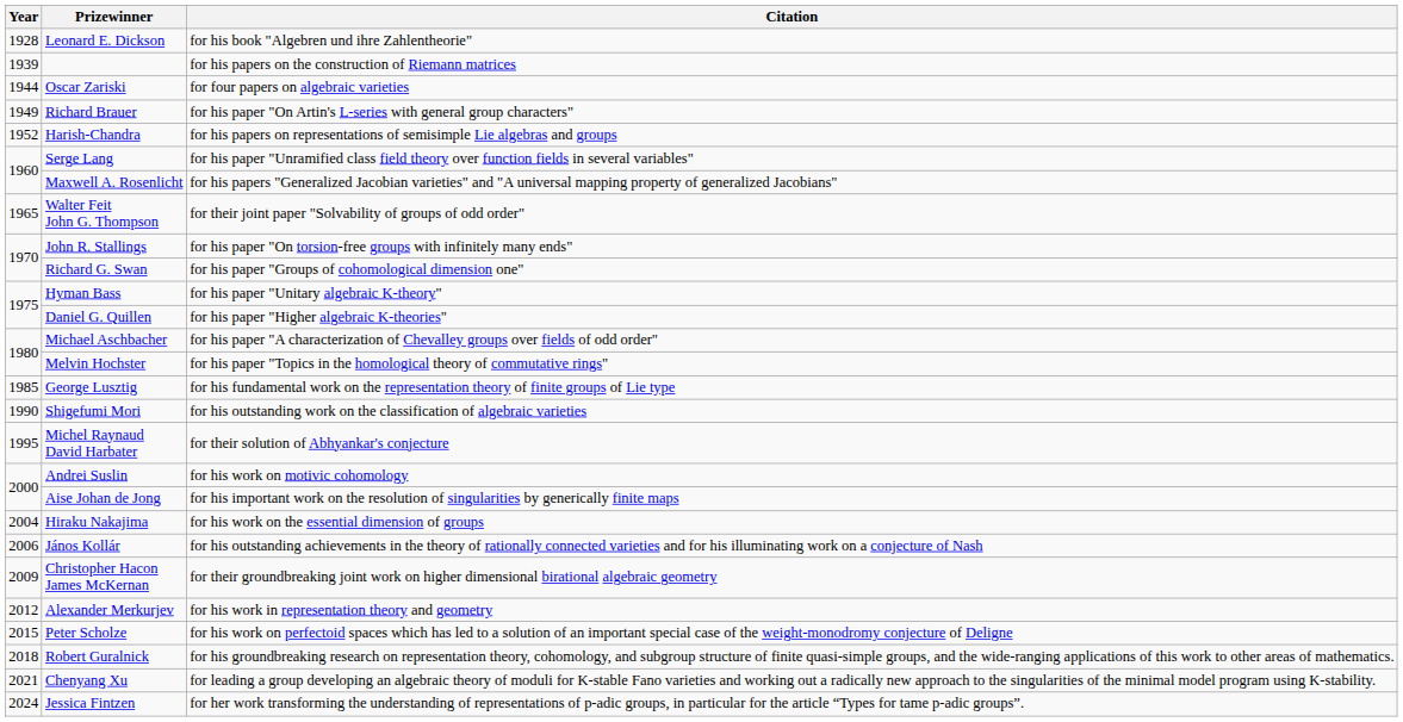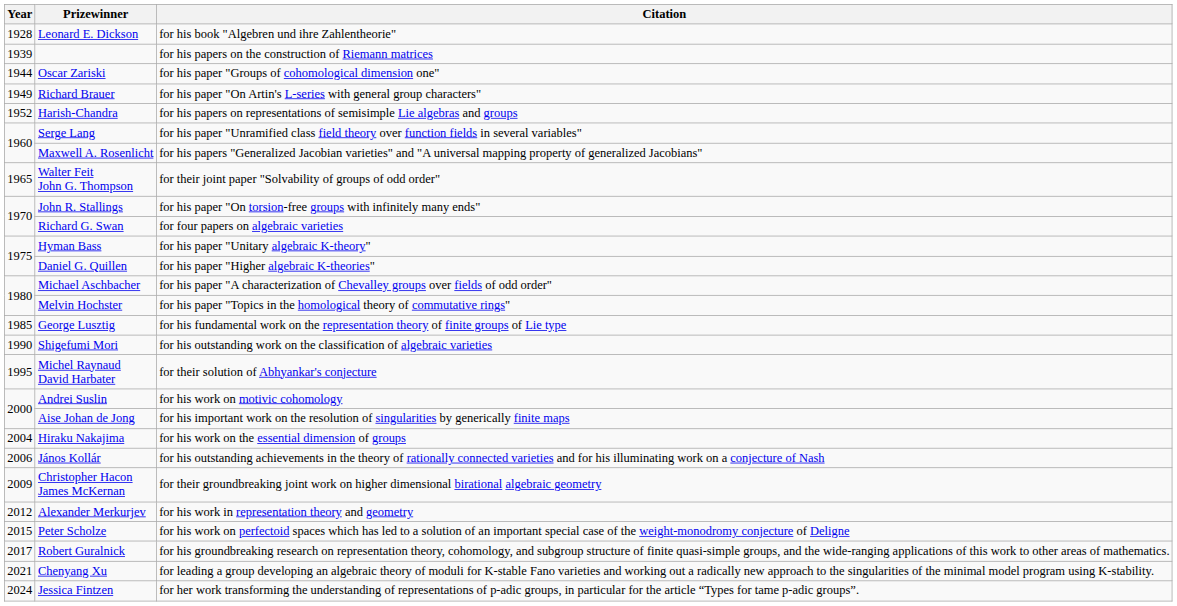 <table class="wikitable">
 <tr>
 <th>Year</th>
 <th>Prizewinner</th>
 <th>Citation</th>
 </tr>
 <tr>
 <td>1928</td>
 <td><a href='#'>Leonard E. Dickson</a></td>
 <td>for his book "Algebren und ihre Zahlentheorie"</td>
 </tr>
 <tr>
 <td>1939</td>
 <td></td>
 <td>for his papers on the construction of <a href='#'>Riemann matrices</a></td>
 </tr>
 <tr>
 <td>1944</td>
 <td><a href='#'>Oscar Zariski</a></td>
-<td>for four papers on <a href='#'>algebraic varieties</a></td>
+<td>for his paper "Groups of <a href='#'>cohomological dimension</a> one"</td>
 </tr>
 <tr>
 <td>1949</td>
 <td><a href='#'>Richard Brauer</a></td>
 <td>for his paper "On Artin's <a href='#'>L-series</a> with general group characters"</td>
 </tr>
 <tr>
 <td>1952</td>
 <td><a href='#'>Harish-Chandra</a></td>
 <td>for his papers on representations of semisimple <a href='#'>Lie algebras</a> and <a href='#'>groups</a></td>
 </tr>
 <tr>
 <td rowspan=2>1960</td>
 <td><a href='#'>Serge Lang</a></td>
 <td>for his paper "Unramified class <a href='#'>field theory</a> over <a href='#'>function fields</a> in several variables"</td>
 </tr>
 <tr>
 <td><a href='#'>Maxwell A. Rosenlicht </a></td>
 <td>for his papers "Generalized Jacobian varieties" and "A universal mapping property of generalized Jacobians"</td>
 </tr>
 <tr>
 <td>1965</td>
 <td><a href='#'>Walter Feit</a><br><a href='#'>John G. Thompson</a></td>
 <td>for their joint paper "Solvability of groups of odd order"</td>
 </tr>
 <tr>
 <td rowspan=2>1970</td>
 <td><a href='#'>John R. Stallings</a></td>
 <td>for his paper "On <a href='#'>torsion</a>-free <a href='#'>groups</a> with infinitely many ends"</td>
 </tr>
 <tr>
 <td><a href='#'>Richard G. Swan</a></td>
-<td>for his paper "Groups of <a href='#'>cohomological dimension</a> one"</td>
+<td>for four papers on <a href='#'>algebraic varieties</a></td>
 </tr>
 <tr>
 <td rowspan=2>1975</td>
 <td><a href='#'>Hyman Bass</a></td>
 <td>for his paper "Unitary <a href='#'>algebraic K-theory</a>"</td>
 </tr>
 <tr>
 <td><a href='#'>Daniel G. Quillen</a></td>
 <td>for his paper "Higher <a href='#'>algebraic K-theories</a>"</td>
 </tr>
 <tr>
 <td rowspan=2>1980</td>
 <td><a href='#'>Michael Aschbacher</a></td>
 <td>for his paper "A characterization of <a href='#'>Chevalley groups</a> over <a href='#'>fields</a> of odd order"</td>
 </tr>
 <tr>
 <td><a href='#'>Melvin Hochster</a></td>
 <td>for his paper "Topics in the <a href='#'>homological</a> theory of <a href='#'>commutative rings</a>"</td>
 </tr>
 <tr>
 <td>1985</td>
 <td><a href='#'>George Lusztig</a></td>
 <td>for his fundamental work on the <a href='#'>representation theory</a> of <a href='#'>finite groups</a> of <a href='#'>Lie type</a></td>
 </tr>
 <tr>
 <td>1990</td>
 <td><a href='#'>Shigefumi Mori</a></td>
 <td>for his outstanding work on the classification of <a href='#'>algebraic varieties</a></td>
 </tr>
 <tr>
 <td>1995</td>
 <td><a href='#'>Michel Raynaud</a><br><a href='#'>David Harbater</a></td>
 <td>for their solution of <a href='#'>Abhyankar's conjecture</a></td>
 </tr>
 <tr>
 <td rowspan=2>2000</td>
 <td><a href='#'>Andrei Suslin</a></td>
 <td>for his work on <a href='#'>motivic cohomology</a></td>
 </tr>
 <tr>
 <td><a href='#'>Aise Johan de Jong</a></td>
 <td>for his important work on the resolution of <a href='#'>singularities</a> by generically <a href='#'>finite maps</a></td>
 </tr>
 <tr>
 <td>2004</td>
 <td><a href='#'>Hiraku Nakajima</a></td>
 <td>for his work on the <a href='#'>essential dimension</a> of <a href='#'>groups</a></td>
 </tr>
 <tr>
 <td>2006</td>
 <td><a href='#'>János Kollár</a></td>
 <td>for his outstanding achievements in the theory of <a href='#'>rationally connected varieties</a> and for his illuminating work on a <a href='#'>conjecture of Nash</a></td>
 </tr>
 <tr>
 <td>2009</td>
 <td><a href='#'>Christopher Hacon</a><br><a href='#'>James McKernan</a></td>
 <td>for their groundbreaking joint work on higher dimensional <a href='#'>birational</a> <a href='#'>algebraic geometry</a></td>
 </tr>
 <tr>
 <td>2012</td>
 <td><a href='#'>Alexander Merkurjev</a></td>
 <td>for his work in <a href='#'>representation theory</a> and <a href='#'>geometry</a></td>
 </tr>
 <tr>
 <td>2015</td>
 <td><a href='#'>Peter Scholze</a></td>
 <td>for his work on <a href='#'>perfectoid</a> spaces which has led to a solution of an important special case of the <a href='#'>weight-monodromy conjecture</a> of <a href='#'>Deligne</a></td>
 </tr>
 <tr>
-<td>2018</td>
+<td>2017</td>
 <td><a href='#'>Robert Guralnick</a></td>
 <td>for his groundbreaking research on representation theory, cohomology, and subgroup structure of finite quasi-simple groups, and the wide-ranging applications of this work to other areas of mathematics.</td>
 </tr>
 <tr>
 <td>2021</td>
 <td><a href='#'>Chenyang Xu</a></td>
 <td>for leading a group developing an algebraic theory of moduli for K-stable Fano varieties and working out a radically new approach to the singularities of the minimal model program using K-stability.</td>
 </tr>
 <tr>
 <td>2024</td>
 <td><a href='#'>Jessica Fintzen</a></td>
 <td>for her work transforming the understanding of representations of p-adic groups, in particular for the article “Types for tame p-adic groups”.</td>
 </tr>
 </table>
